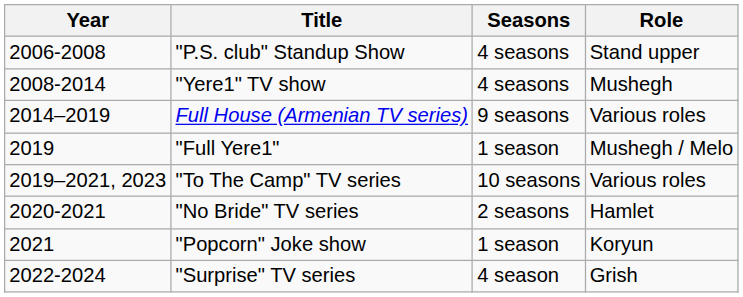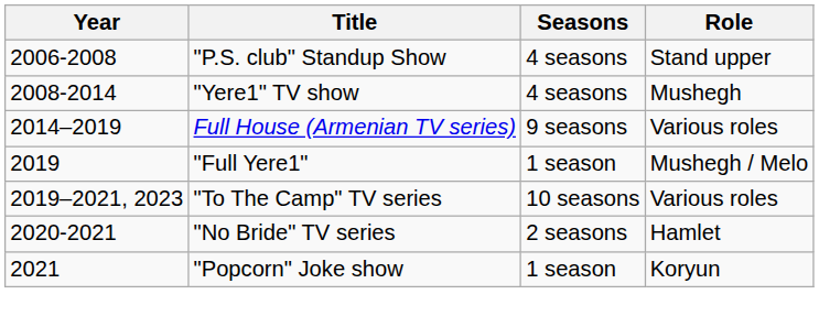 <table class="wikitable sortable plainrowheaders">
 <tr>
 <th>Year</th>
 <th>Title</th>
 <th>Seasons</th>
 <th>Role</th>
 </tr>
 <tr>
 <td>2006-2008</td>
 <td>"P.S. club" Standup Show</td>
 <td>4 seasons</td>
 <td>Stand upper</td>
 </tr>
 <tr>
 <td>2008-2014</td>
 <td>"Yere1" TV show</td>
 <td>4 seasons</td>
 <td>Mushegh</td>
 </tr>
 <tr>
 <td>2014–2019</td>
 <td><em><a href='#'>Full House (Armenian TV series)</a></em> </td>
 <td>9 seasons</td>
 <td>Various roles</td>
 </tr>
 <tr>
 <td>2019</td>
 <td>"Full Yere1" </td>
 <td>1 season</td>
 <td>Mushegh / Melo</td>
 </tr>
 <tr>
 <td>2019–2021, 2023</td>
 <td>"To The Camp" TV series </td>
 <td>10 seasons</td>
 <td>Various roles</td>
 </tr>
 <tr>
 <td>2020-2021</td>
 <td>"No Bride" TV series </td>
 <td>2 seasons</td>
 <td>Hamlet</td>
 </tr>
 <tr>
 <td>2021</td>
 <td>"Popcorn" Joke show </td>
 <td>1 season</td>
 <td>Koryun</td>
 </tr>
-<tr>
-<td>2022-2024</td>
-<td>"Surprise" TV series </td>
-<td>4 season</td>
-<td>Grish</td>
-</tr>
 </table>
